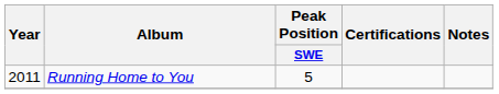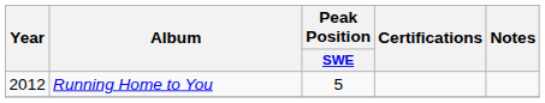 <table class="wikitable plainrowheaders" style="text-align:center;" border="1">
 <tr>
 <th scope="col" rowspan="2">Year</th>
 <th scope="col" rowspan="2" style="width:15em;">Album</th>
 <th scope="col" colspan="1">Peak Position</th>
 <th scope="col" rowspan="2">Certifications</th>
 <th scope="col" rowspan="2">Notes</th>
 </tr>
 <tr>
 <th scope="col" style="width:3em;font-size:85%;"><a href='#'>SWE</a><br></th>
 </tr>
 <tr>
-<td>2011</td>
+<td>2012</td>
 <td style="text-align:left;"><em><a href='#'>Running Home to You</a></em></td>
 <td>5</td>
 <td style="text-align:left;"></td>
 <td style="text-align:left;"></td>
 </tr>
 <tr>
 </tr>
 </table>
